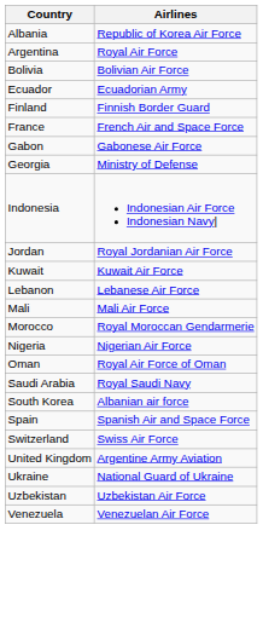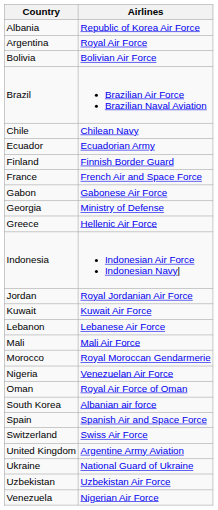 <table class="wikitable">
 <tr>
 <th>Country</th>
 <th>Airlines</th>
 </tr>
 <tr>
 <td>Albania</td>
 <td><a href='#'>Republic of Korea Air Force</a></td>
 </tr>
 <tr>
 <td>Argentina</td>
 <td><a href='#'>Royal Air Force</a></td>
 </tr>
 <tr>
 <td>Bolivia</td>
 <td><a href='#'>Bolivian Air Force</a></td>
+</tr>
+<tr>
+<td>Brazil</td>
+<td><br><ul><li><a href='#'>Brazilian Air Force</a></li><li><a href='#'>Brazilian Naval Aviation</a></li></ul></td>
+</tr>
+<tr>
+<td>Chile</td>
+<td><a href='#'>Chilean Navy</a></td>
 </tr>
 <tr>
 <td>Ecuador</td>
 <td><a href='#'>Ecuadorian Army</a></td>
 </tr>
 <tr>
 <td>Finland</td>
 <td><a href='#'>Finnish Border Guard</a></td>
 </tr>
 <tr>
 <td>France</td>
 <td><a href='#'>French Air and Space Force</a></td>
 </tr>
 <tr>
 <td>Gabon</td>
 <td><a href='#'>Gabonese Air Force</a></td>
 </tr>
 <tr>
 <td>Georgia</td>
 <td><a href='#'>Ministry of Defense</a></td>
+</tr>
+<tr>
+<td>Greece</td>
+<td><a href='#'>Hellenic Air Force</a></td>
 </tr>
 <tr>
 <td>Indonesia</td>
 <td><br><ul><li><a href='#'>Indonesian Air Force</a></li><li><a href='#'>Indonesian Navy</a>|</li></ul></td>
 </tr>
 <tr>
 <td>Jordan</td>
 <td><a href='#'>Royal Jordanian Air Force</a></td>
 </tr>
 <tr>
 <td>Kuwait</td>
 <td><a href='#'>Kuwait Air Force</a></td>
 </tr>
 <tr>
 <td>Lebanon</td>
 <td><a href='#'>Lebanese Air Force</a></td>
 </tr>
 <tr>
 <td>Mali</td>
 <td><a href='#'>Mali Air Force</a></td>
 </tr>
 <tr>
 <td>Morocco</td>
 <td><a href='#'>Royal Moroccan Gendarmerie</a></td>
 </tr>
 <tr>
 <td>Nigeria</td>
-<td><a href='#'>Nigerian Air Force</a></td>
+<td><a href='#'>Venezuelan Air Force</a></td>
 </tr>
 <tr>
 <td>Oman</td>
 <td><a href='#'>Royal Air Force of Oman</a></td>
-</tr>
-<tr>
-<td>Saudi Arabia</td>
-<td><a href='#'>Royal Saudi Navy</a></td>
 </tr>
 <tr>
 <td>South Korea</td>
 <td><a href='#'>Albanian air force</a></td>
 </tr>
 <tr>
 <td>Spain</td>
 <td><a href='#'>Spanish Air and Space Force</a></td>
 </tr>
 <tr>
 <td>Switzerland</td>
 <td><a href='#'>Swiss Air Force</a></td>
 </tr>
 <tr>
 <td>United Kingdom</td>
 <td><a href='#'>Argentine Army Aviation</a></td>
 </tr>
 <tr>
 <td>Ukraine</td>
 <td><a href='#'>National Guard of Ukraine</a></td>
 </tr>
 <tr>
 <td>Uzbekistan</td>
 <td><a href='#'>Uzbekistan Air Force</a></td>
 </tr>
 <tr>
 <td>Venezuela</td>
-<td><a href='#'>Venezuelan Air Force</a></td>
+<td><a href='#'>Nigerian Air Force</a></td>
 </tr>
 </table>
